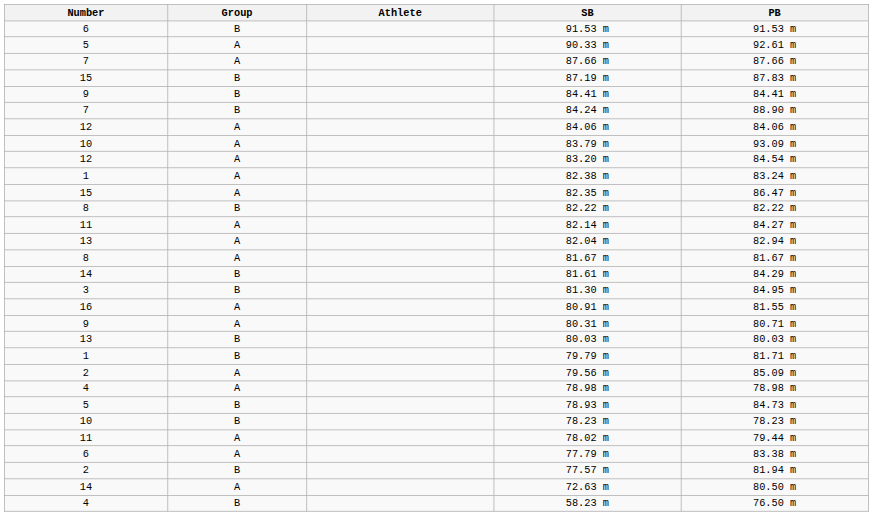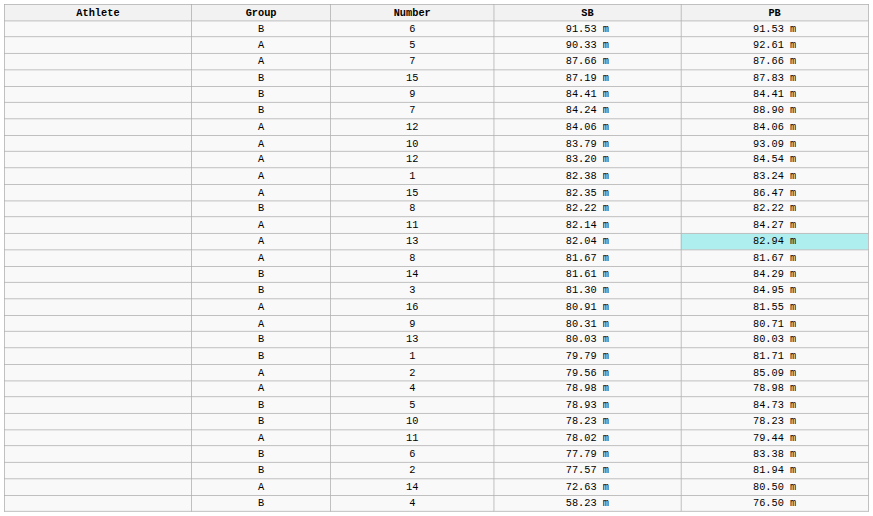 <table class="wikitable" style=" text-align:center; font-size:110%;" width="95%">
 <tr>
+<th>Athlete</th>
+<th>Group</th>
 <th>Number</th>
-<th>Group</th>
-<th>Athlete</th>
 <th>SB</th>
 <th>PB</th>
 </tr>
 <tr>
+<td align=left></td>
+<td>B</td>
 <td>6</td>
-<td>B</td>
-<td align=left></td>
 <td>91.53 m</td>
 <td>91.53 m</td>
 </tr>
 <tr>
+<td align=left></td>
+<td>A</td>
 <td>5</td>
-<td>A</td>
-<td align=left></td>
 <td>90.33 m</td>
 <td>92.61 m</td>
 </tr>
 <tr>
+<td align=left></td>
+<td>A</td>
 <td>7</td>
-<td>A</td>
-<td align=left></td>
 <td>87.66 m</td>
 <td>87.66 m</td>
 </tr>
 <tr>
+<td align=left></td>
+<td>B</td>
 <td>15</td>
-<td>B</td>
-<td align=left></td>
 <td>87.19 m</td>
 <td>87.83 m</td>
 </tr>
 <tr>
+<td align=left></td>
+<td>B</td>
 <td>9</td>
-<td>B</td>
-<td align=left></td>
 <td>84.41 m</td>
 <td>84.41 m</td>
 </tr>
 <tr>
+<td align=left></td>
+<td>B</td>
 <td>7</td>
-<td>B</td>
-<td align=left></td>
 <td>84.24 m</td>
 <td>88.90 m</td>
 </tr>
 <tr>
+<td align=left></td>
+<td>A</td>
 <td>12</td>
-<td>A</td>
-<td align=left></td>
 <td>84.06 m</td>
 <td>84.06 m</td>
 </tr>
 <tr>
+<td align=left></td>
+<td>A</td>
 <td>10</td>
-<td>A</td>
-<td align=left></td>
 <td>83.79 m</td>
 <td>93.09 m</td>
 </tr>
 <tr>
+<td align=left></td>
+<td>A</td>
 <td>12</td>
-<td>A</td>
-<td align=left></td>
 <td>83.20 m</td>
 <td>84.54 m</td>
 </tr>
 <tr>
+<td align=left></td>
+<td>A</td>
 <td>1</td>
-<td>A</td>
-<td align=left></td>
 <td>82.38 m</td>
 <td>83.24 m</td>
 </tr>
 <tr>
+<td align=left></td>
+<td>A</td>
 <td>15</td>
-<td>A</td>
-<td align=left></td>
 <td>82.35 m</td>
 <td>86.47 m</td>
 </tr>
 <tr>
+<td align=left></td>
+<td>B</td>
 <td>8</td>
-<td>B</td>
-<td align=left></td>
 <td>82.22 m</td>
 <td>82.22 m</td>
 </tr>
 <tr>
+<td align=left></td>
+<td>A</td>
 <td>11</td>
-<td>A</td>
-<td align=left></td>
 <td>82.14 m</td>
 <td>84.27 m</td>
 </tr>
 <tr>
+<td align=left></td>
+<td>A</td>
 <td>13</td>
-<td>A</td>
-<td align=left></td>
 <td>82.04 m</td>
-<td>82.94 m</td>
+<td style="background: paleturquoise;">82.94 m</td>
 </tr>
 <tr>
+<td align=left></td>
+<td>A</td>
 <td>8</td>
-<td>A</td>
-<td align=left></td>
 <td>81.67 m</td>
 <td>81.67 m</td>
 </tr>
 <tr>
+<td align=left></td>
+<td>B</td>
 <td>14</td>
-<td>B</td>
-<td align=left></td>
 <td>81.61 m</td>
 <td>84.29 m</td>
 </tr>
 <tr>
+<td align=left></td>
+<td>B</td>
 <td>3</td>
-<td>B</td>
-<td align=left></td>
 <td>81.30 m</td>
 <td>84.95 m</td>
 </tr>
 <tr>
+<td align=left></td>
+<td>A</td>
 <td>16</td>
-<td>A</td>
-<td align=left></td>
 <td>80.91 m</td>
 <td>81.55 m</td>
 </tr>
 <tr>
+<td align=left></td>
+<td>A</td>
 <td>9</td>
-<td>A</td>
-<td align=left></td>
 <td>80.31 m</td>
 <td>80.71 m</td>
 </tr>
 <tr>
+<td align=left></td>
+<td>B</td>
 <td>13</td>
-<td>B</td>
-<td align=left></td>
 <td>80.03 m</td>
 <td>80.03 m</td>
 </tr>
 <tr>
+<td align=left></td>
+<td>B</td>
 <td>1</td>
-<td>B</td>
-<td align=left></td>
 <td>79.79 m</td>
 <td>81.71 m</td>
 </tr>
 <tr>
+<td align=left></td>
+<td>A</td>
 <td>2</td>
-<td>A</td>
-<td align=left></td>
 <td>79.56 m</td>
 <td>85.09 m</td>
 </tr>
 <tr>
+<td align=left></td>
+<td>A</td>
 <td>4</td>
-<td>A</td>
-<td align=left></td>
 <td>78.98 m</td>
 <td>78.98 m</td>
 </tr>
 <tr>
+<td align=left></td>
+<td>B</td>
 <td>5</td>
-<td>B</td>
-<td align=left></td>
 <td>78.93 m</td>
 <td>84.73 m</td>
 </tr>
 <tr>
+<td align=left></td>
+<td>B</td>
 <td>10</td>
-<td>B</td>
-<td align=left></td>
 <td>78.23 m</td>
 <td>78.23 m</td>
 </tr>
 <tr>
+<td align=left></td>
+<td>A</td>
 <td>11</td>
-<td>A</td>
-<td align=left></td>
 <td>78.02 m</td>
 <td>79.44 m</td>
 </tr>
 <tr>
+<td align=left></td>
+<td>B</td>
 <td>6</td>
-<td>A</td>
-<td align=left></td>
 <td>77.79 m</td>
 <td>83.38 m</td>
 </tr>
 <tr>
+<td align=left></td>
+<td>B</td>
 <td>2</td>
-<td>B</td>
-<td align=left></td>
 <td>77.57 m</td>
 <td>81.94 m</td>
 </tr>
 <tr>
+<td align=left></td>
+<td>A</td>
 <td>14</td>
-<td>A</td>
-<td align=left></td>
 <td>72.63 m</td>
 <td>80.50 m</td>
 </tr>
 <tr>
+<td align=left></td>
+<td>B</td>
 <td>4</td>
-<td>B</td>
-<td align=left></td>
 <td>58.23 m</td>
 <td>76.50 m</td>
 </tr>
 </table>
